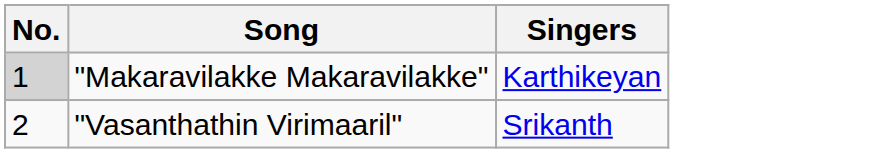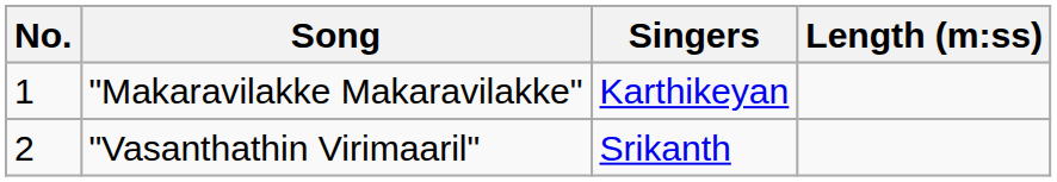 <table class="wikitable" style="font-size:95%;">
 <tr>
 <th>No.</th>
 <th>Song</th>
 <th>Singers</th>
+<th>Length (m:ss)</th>
 </tr>
 <tr>
-<td style="background: lightgrey;">1</td>
+<td>1</td>
 <td>"Makaravilakke Makaravilakke"</td>
 <td><a href='#'>Karthikeyan</a></td>
+<td></td>
 </tr>
 <tr>
 <td>2</td>
 <td>"Vasanthathin Virimaaril"</td>
 <td><a href='#'>Srikanth</a></td>
+<td></td>
 </tr>
 </table>
